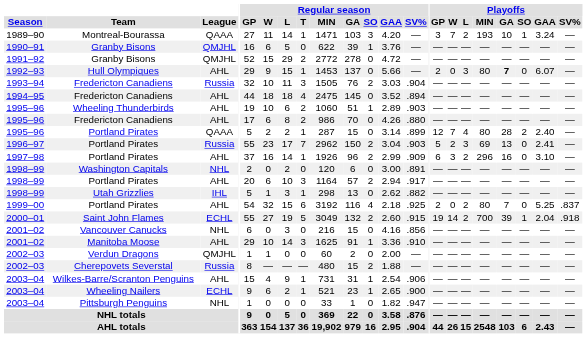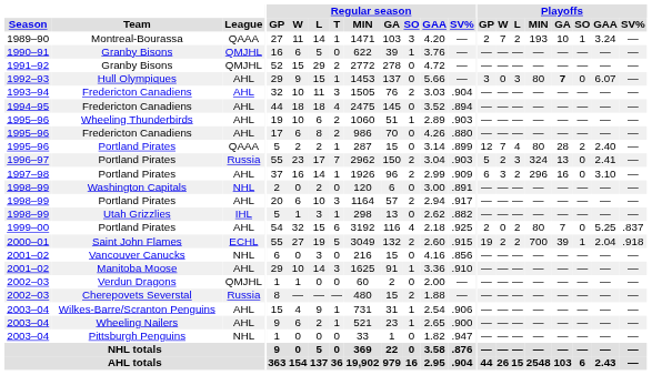 <table border="0" cellpadding="1" cellspacing="0" style="width:75%; text-align:center;">
 <tr bgcolor="#e0e0e0">
 <th colspan="3" bgcolor="#ffffff"></th>
 <th rowspan="99" bgcolor="#ffffff"></th>
 <th colspan="9" bgcolor="#e0e0e0"><a href='#'>Regular season</a></th>
 <th rowspan="99" bgcolor="#ffffff"></th>
 <th colspan="8" bgcolor="#e0e0e0"><a href='#'>Playoffs</a></th>
 </tr>
 <tr bgcolor="#e0e0e0">
 <th><a href='#'>Season</a></th>
 <th>Team</th>
 <th>League</th>
 <th>GP</th>
 <th>W</th>
 <th>L</th>
 <th>T</th>
 <th>MIN</th>
 <th>GA</th>
 <th><a href='#'>SO</a></th>
 <th><a href='#'>GAA</a></th>
 <th><a href='#'>SV%</a></th>
 <th>GP</th>
 <th>W</th>
 <th>L</th>
 <th>MIN</th>
 <th>GA</th>
 <th>SO</th>
 <th>GAA</th>
 <th>SV%</th>
 </tr>
 <tr>
 <td>1989–90</td>
 <td>Montreal-Bourassa</td>
 <td>QAAA</td>
 <td>27</td>
 <td>11</td>
 <td>14</td>
 <td>1</td>
 <td>1471</td>
 <td>103</td>
 <td>3</td>
 <td>4.20</td>
 <td>—</td>
-<td>3</td>
+<td>2</td>
 <td>7</td>
 <td>2</td>
 <td>193</td>
 <td>10</td>
 <td>1</td>
 <td>3.24</td>
 <td>—</td>
 </tr>
 <tr bgcolor="#f0f0f0">
 <td><a href='#'>1990–91</a></td>
 <td><a href='#'>Granby Bisons</a></td>
 <td><a href='#'>QMJHL</a></td>
 <td>16</td>
 <td>6</td>
 <td>5</td>
 <td>0</td>
 <td>622</td>
 <td>39</td>
 <td>1</td>
 <td>3.76</td>
 <td>—</td>
 <td>—</td>
 <td>—</td>
 <td>—</td>
 <td>—</td>
 <td>—</td>
 <td>—</td>
 <td>—</td>
 <td>—</td>
 </tr>
 <tr>
 <td><a href='#'>1991–92</a></td>
 <td>Granby Bisons</td>
 <td>QMJHL</td>
 <td>52</td>
 <td>15</td>
 <td>29</td>
 <td>2</td>
 <td>2772</td>
 <td>278</td>
 <td>0</td>
 <td>4.72</td>
 <td>—</td>
 <td>—</td>
 <td>—</td>
 <td>—</td>
 <td>—</td>
 <td>—</td>
 <td>—</td>
 <td>—</td>
 <td>—</td>
 </tr>
 <tr bgcolor="#f0f0f0">
 <td><a href='#'>1992–93</a></td>
 <td><a href='#'>Hull Olympiques</a></td>
 <td>AHL</td>
 <td>29</td>
 <td>9</td>
 <td>15</td>
 <td>1</td>
 <td>1453</td>
 <td>137</td>
 <td>0</td>
 <td>5.66</td>
 <td>—</td>
-<td>2</td>
+<td>3</td>
 <td>0</td>
 <td>3</td>
 <td>80</td>
 <td><strong>7</strong></td>
 <td>0</td>
 <td>6.07</td>
 <td>—</td>
 </tr>
 <tr>
 <td><a href='#'>1993–94</a></td>
 <td><a href='#'>Fredericton Canadiens</a></td>
-<td><a href='#'>Russia</a></td>
+<td><a href='#'>AHL</a></td>
 <td>32</td>
 <td>10</td>
 <td>11</td>
 <td>3</td>
 <td>1505</td>
 <td>76</td>
 <td>2</td>
 <td>3.03</td>
 <td>.904</td>
 <td>—</td>
 <td>—</td>
 <td>—</td>
 <td>—</td>
 <td>—</td>
 <td>—</td>
 <td>—</td>
 <td>—</td>
 </tr>
 <tr bgcolor="#f0f0f0">
 <td><a href='#'>1994–95</a></td>
 <td>Fredericton Canadiens</td>
 <td>AHL</td>
 <td>44</td>
 <td>18</td>
 <td>18</td>
 <td>4</td>
 <td>2475</td>
 <td>145</td>
 <td>0</td>
 <td>3.52</td>
 <td>.894</td>
 <td>—</td>
 <td>—</td>
 <td>—</td>
 <td>—</td>
 <td>—</td>
 <td>—</td>
 <td>—</td>
 <td>—</td>
 </tr>
 <tr>
 <td><a href='#'>1995–96</a></td>
 <td><a href='#'>Wheeling Thunderbirds</a></td>
 <td>AHL</td>
 <td>19</td>
 <td>10</td>
 <td>6</td>
 <td>2</td>
 <td>1060</td>
 <td>51</td>
 <td>1</td>
 <td>2.89</td>
 <td>.903</td>
 <td>—</td>
 <td>—</td>
 <td>—</td>
 <td>—</td>
 <td>—</td>
 <td>—</td>
 <td>—</td>
 <td>—</td>
 </tr>
 <tr bgcolor="#f0f0f0">
 <td><a href='#'>1995–96</a></td>
 <td>Fredericton Canadiens</td>
 <td>AHL</td>
 <td>17</td>
 <td>6</td>
 <td>8</td>
 <td>2</td>
 <td>986</td>
 <td>70</td>
 <td>0</td>
 <td>4.26</td>
 <td>.880</td>
 <td>—</td>
 <td>—</td>
 <td>—</td>
 <td>—</td>
 <td>—</td>
 <td>—</td>
 <td>—</td>
 <td>—</td>
 </tr>
 <tr>
 <td><a href='#'>1995–96</a></td>
 <td><a href='#'>Portland Pirates</a></td>
 <td>QAAA</td>
 <td>5</td>
 <td>2</td>
 <td>2</td>
 <td>1</td>
 <td>287</td>
 <td>15</td>
 <td>0</td>
 <td>3.14</td>
 <td>.899</td>
 <td>12</td>
 <td>7</td>
 <td>4</td>
 <td>80</td>
 <td>28</td>
 <td>2</td>
 <td>2.40</td>
 <td>—</td>
 </tr>
 <tr bgcolor="#f0f0f0">
 <td><a href='#'>1996–97</a></td>
 <td>Portland Pirates</td>
 <td><a href='#'>Russia</a></td>
 <td>55</td>
 <td>23</td>
 <td>17</td>
 <td>7</td>
 <td>2962</td>
 <td>150</td>
 <td>2</td>
 <td>3.04</td>
 <td>.903</td>
 <td>5</td>
 <td>2</td>
 <td>3</td>
-<td>69</td>
+<td>324</td>
 <td>13</td>
 <td>0</td>
 <td>2.41</td>
 <td>—</td>
 </tr>
 <tr>
 <td><a href='#'>1997–98</a></td>
 <td>Portland Pirates</td>
 <td>AHL</td>
 <td>37</td>
 <td>16</td>
 <td>14</td>
 <td>1</td>
 <td>1926</td>
 <td>96</td>
 <td>2</td>
 <td>2.99</td>
 <td>.909</td>
 <td>6</td>
 <td>3</td>
 <td>2</td>
 <td>296</td>
 <td>16</td>
 <td>0</td>
 <td>3.10</td>
 <td>—</td>
 </tr>
 <tr bgcolor="#f0f0f0">
 <td><a href='#'>1998–99</a></td>
 <td><a href='#'>Washington Capitals</a></td>
 <td><a href='#'>NHL</a></td>
 <td>2</td>
 <td>0</td>
 <td>2</td>
 <td>0</td>
 <td>120</td>
 <td>6</td>
 <td>0</td>
 <td>3.00</td>
 <td>.891</td>
 <td>—</td>
 <td>—</td>
 <td>—</td>
 <td>—</td>
 <td>—</td>
 <td>—</td>
 <td>—</td>
 <td>—</td>
 </tr>
 <tr>
 <td><a href='#'>1998–99</a></td>
 <td>Portland Pirates</td>
 <td>AHL</td>
 <td>20</td>
 <td>6</td>
 <td>10</td>
 <td>3</td>
 <td>1164</td>
 <td>57</td>
 <td>2</td>
 <td>2.94</td>
 <td>.917</td>
 <td>—</td>
 <td>—</td>
 <td>—</td>
 <td>—</td>
 <td>—</td>
 <td>—</td>
 <td>—</td>
 <td>—</td>
 </tr>
 <tr bgcolor="#f0f0f0">
 <td><a href='#'>1998–99</a></td>
 <td><a href='#'>Utah Grizzlies</a></td>
 <td><a href='#'>IHL</a></td>
 <td>5</td>
 <td>1</td>
 <td>3</td>
 <td>1</td>
 <td>298</td>
 <td>13</td>
 <td>0</td>
 <td>2.62</td>
 <td>.882</td>
 <td>—</td>
 <td>—</td>
 <td>—</td>
 <td>—</td>
 <td>—</td>
 <td>—</td>
 <td>—</td>
 <td>—</td>
 </tr>
 <tr>
 <td><a href='#'>1999–00</a></td>
 <td>Portland Pirates</td>
 <td>AHL</td>
 <td>54</td>
 <td>32</td>
 <td>15</td>
 <td>6</td>
 <td>3192</td>
 <td>116</td>
 <td>4</td>
 <td>2.18</td>
 <td>.925</td>
 <td>2</td>
 <td>0</td>
 <td>2</td>
 <td>80</td>
 <td>7</td>
 <td>0</td>
 <td>5.25</td>
 <td>.837</td>
 </tr>
 <tr bgcolor="#f0f0f0">
 <td><a href='#'>2000–01</a></td>
 <td><a href='#'>Saint John Flames</a></td>
 <td><a href='#'>ECHL</a></td>
 <td>55</td>
 <td>27</td>
 <td>19</td>
 <td>5</td>
 <td>3049</td>
 <td>132</td>
 <td>2</td>
 <td>2.60</td>
 <td>.915</td>
 <td>19</td>
-<td>14</td>
+<td>2</td>
 <td>2</td>
 <td>700</td>
 <td>39</td>
 <td>1</td>
 <td>2.04</td>
 <td>.918</td>
 </tr>
 <tr>
 <td><a href='#'>2001–02</a></td>
 <td><a href='#'>Vancouver Canucks</a></td>
 <td>NHL</td>
 <td>6</td>
 <td>0</td>
 <td>3</td>
 <td>0</td>
 <td>216</td>
 <td>15</td>
 <td>0</td>
 <td>4.16</td>
 <td>.856</td>
 <td>—</td>
 <td>—</td>
 <td>—</td>
 <td>—</td>
 <td>—</td>
 <td>—</td>
 <td>—</td>
 <td>—</td>
 </tr>
 <tr bgcolor="#f0f0f0">
 <td><a href='#'>2001–02</a></td>
 <td><a href='#'>Manitoba Moose</a></td>
 <td>AHL</td>
 <td>29</td>
 <td>10</td>
 <td>14</td>
 <td>3</td>
 <td>1625</td>
 <td>91</td>
 <td>1</td>
 <td>3.36</td>
 <td>.910</td>
 <td>—</td>
 <td>—</td>
 <td>—</td>
 <td>—</td>
 <td>—</td>
 <td>—</td>
 <td>—</td>
 <td>—</td>
 </tr>
 <tr>
 <td><a href='#'>2002–03</a></td>
 <td><a href='#'>Verdun Dragons</a></td>
 <td>QMJHL</td>
 <td>1</td>
 <td>1</td>
 <td>0</td>
 <td>0</td>
 <td>60</td>
 <td>2</td>
 <td>0</td>
 <td>2.00</td>
 <td>—</td>
 <td>—</td>
 <td>—</td>
 <td>—</td>
 <td>—</td>
 <td>—</td>
 <td>—</td>
 <td>—</td>
 <td>—</td>
 </tr>
 <tr bgcolor="#f0f0f0">
 <td><a href='#'>2002–03</a></td>
 <td><a href='#'>Cherepovets Severstal</a></td>
 <td><a href='#'>Russia</a></td>
 <td>8</td>
 <td>—</td>
 <td>—</td>
 <td>—</td>
 <td>480</td>
 <td>15</td>
 <td>2</td>
 <td>1.88</td>
 <td>—</td>
 <td>—</td>
 <td>—</td>
 <td>—</td>
 <td>—</td>
 <td>—</td>
 <td>—</td>
 <td>—</td>
 <td>—</td>
 </tr>
 <tr>
 <td><a href='#'>2003–04</a></td>
 <td><a href='#'>Wilkes-Barre/Scranton Penguins</a></td>
 <td>AHL</td>
 <td>15</td>
 <td>4</td>
 <td>9</td>
 <td>1</td>
 <td>731</td>
 <td>31</td>
 <td>1</td>
 <td>2.54</td>
 <td>.906</td>
 <td>—</td>
 <td>—</td>
 <td>—</td>
 <td>—</td>
 <td>—</td>
 <td>—</td>
 <td>—</td>
 <td>—</td>
 </tr>
 <tr bgcolor="#f0f0f0">
 <td><a href='#'>2003–04</a></td>
 <td><a href='#'>Wheeling Nailers</a></td>
-<td><a href='#'>ECHL</a></td>
+<td>AHL</td>
 <td>9</td>
 <td>6</td>
 <td>2</td>
 <td>1</td>
 <td>521</td>
 <td>23</td>
 <td>1</td>
 <td>2.65</td>
 <td>.900</td>
 <td>—</td>
 <td>—</td>
 <td>—</td>
 <td>—</td>
 <td>—</td>
 <td>—</td>
 <td>—</td>
 <td>—</td>
 </tr>
 <tr>
 <td><a href='#'>2003–04</a></td>
 <td><a href='#'>Pittsburgh Penguins</a></td>
 <td>NHL</td>
 <td>1</td>
 <td>0</td>
 <td>0</td>
 <td>0</td>
 <td>33</td>
 <td>1</td>
 <td>0</td>
 <td>1.82</td>
 <td>.947</td>
 <td>—</td>
 <td>—</td>
 <td>—</td>
 <td>—</td>
 <td>—</td>
 <td>—</td>
 <td>—</td>
 <td>—</td>
 </tr>
 <tr bgcolor="#e0e0e0">
 <th colspan="3">NHL totals</th>
 <th>9</th>
 <th>0</th>
 <th>5</th>
 <th>0</th>
 <th>369</th>
 <th>22</th>
 <th>0</th>
 <th>3.58</th>
 <th>.876</th>
 <th>—</th>
 <th>—</th>
 <th>—</th>
 <th>—</th>
 <th>—</th>
 <th>—</th>
 <th>—</th>
 <th>—</th>
 </tr>
 <tr bgcolor="#e0e0e0">
 <th colspan="3">AHL totals</th>
 <th>363</th>
 <th>154</th>
 <th>137</th>
 <th>36</th>
 <th>19,902</th>
 <th>979</th>
 <th>16</th>
 <th>2.95</th>
 <th>.904</th>
 <th>44</th>
 <th>26</th>
 <th>15</th>
 <th>2548</th>
 <th>103</th>
 <th>6</th>
 <th>2.43</th>
 <th>—</th>
 </tr>
 </table>
